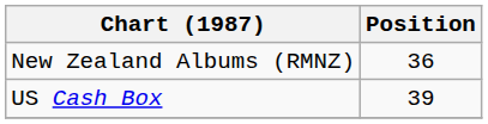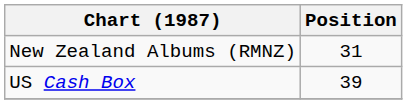 <table class="wikitable sortable">
 <tr>
 <th>Chart (1987)</th>
 <th>Position</th>
 </tr>
 <tr>
 <td>New Zealand Albums (RMNZ)</td>
-<td align="center">36</td>
+<td align="center">31</td>
 </tr>
 <tr>
 <td>US <a href='#'><em>Cash Box</em></a></td>
 <td align="center">39</td>
 </tr>
 <tr>
 </tr>
 </table>
